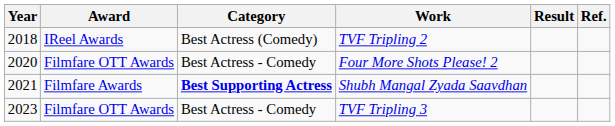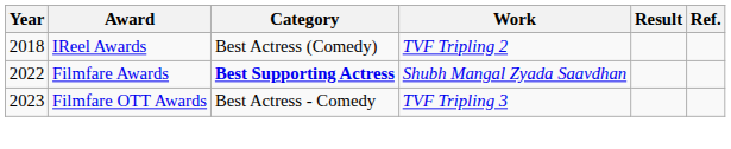 <table class="wikitable">
 <tr>
 <th scope="col">Year</th>
 <th scope="col">Award</th>
 <th scope="col">Category</th>
 <th scope="col">Work</th>
 <th scope="col">Result</th>
 <th scope="col">Ref.</th>
 </tr>
 <tr>
 <td>2018</td>
 <td><a href='#'>IReel Awards</a></td>
 <td>Best Actress (Comedy)</td>
 <td><em><a href='#'>TVF Tripling 2</a></em></td>
 <td></td>
 <td></td>
 </tr>
 <tr>
-<td>2020</td>
-<td><a href='#'>Filmfare OTT Awards</a></td>
-<td>Best Actress - Comedy</td>
-<td><em><a href='#'>Four More Shots Please! 2</a></em></td>
-<td></td>
-<td></td>
-</tr>
-<tr>
-<td>2021</td>
+<td>2022</td>
 <td><a href='#'>Filmfare Awards</a></td>
 <td><strong><a href='#'>Best Supporting Actress</a></strong></td>
 <td><em><a href='#'>Shubh Mangal Zyada Saavdhan</a></em></td>
 <td></td>
 <td></td>
 </tr>
 <tr>
 <td>2023</td>
 <td><a href='#'>Filmfare OTT Awards</a></td>
 <td>Best Actress - Comedy</td>
 <td><em><a href='#'>TVF Tripling 3</a></em></td>
 <td></td>
 <td></td>
 </tr>
 </table>
